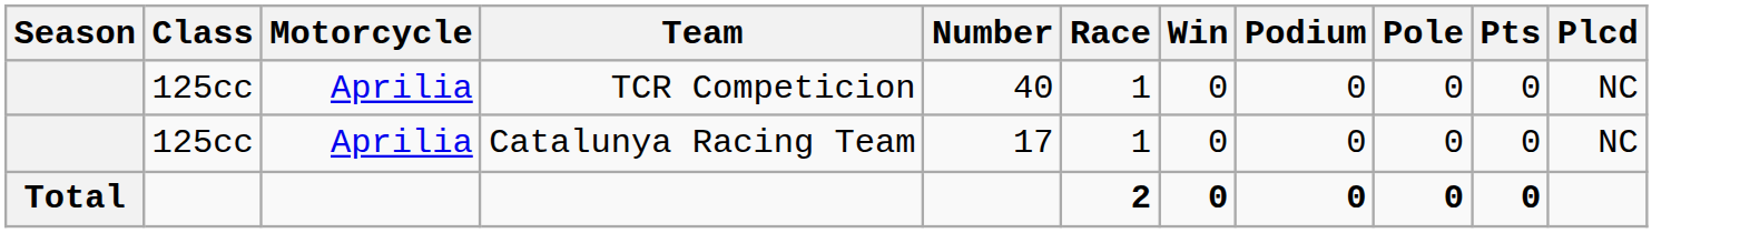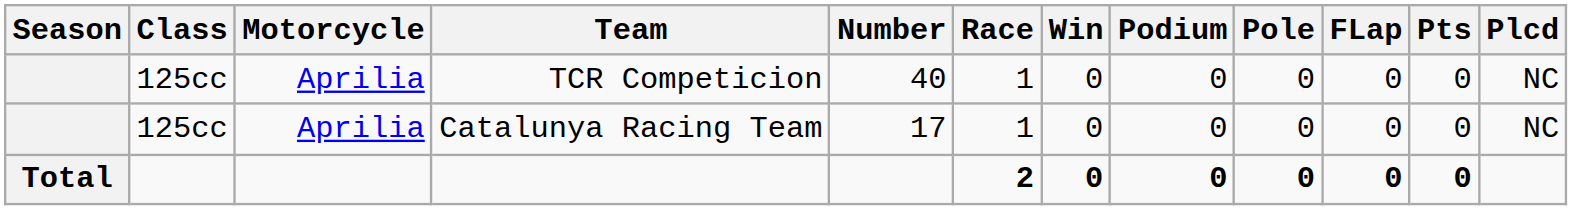 <table class="wikitable">
 <tr>
 <th>Season</th>
 <th>Class</th>
 <th>Motorcycle</th>
 <th>Team</th>
 <th>Number</th>
 <th>Race</th>
 <th>Win</th>
 <th>Podium</th>
 <th>Pole</th>
+<th>FLap</th>
 <th>Pts</th>
 <th>Plcd</th>
 </tr>
 <tr align="right">
 <th></th>
 <td>125cc</td>
 <td><a href='#'>Aprilia</a></td>
 <td>TCR Competicion</td>
 <td>40</td>
 <td>1</td>
+<td>0</td>
 <td>0</td>
 <td>0</td>
 <td>0</td>
 <td>0</td>
 <td>NC</td>
 </tr>
 <tr align="right">
 <th></th>
 <td>125cc</td>
 <td><a href='#'>Aprilia</a></td>
 <td>Catalunya Racing Team</td>
 <td>17</td>
 <td>1</td>
 <td>0</td>
 <td>0</td>
 <td>0</td>
 <td>0</td>
+<td>0</td>
 <td>NC</td>
 </tr>
 <tr align="right">
 <th>Total</th>
 <td></td>
 <td></td>
 <td></td>
 <td></td>
 <td><strong>2</strong></td>
 <td><strong>0</strong></td>
 <td><strong>0</strong></td>
 <td><strong>0</strong></td>
 <td><strong>0</strong></td>
+<td><strong>0</strong></td>
 <td></td>
 </tr>
 </table>
